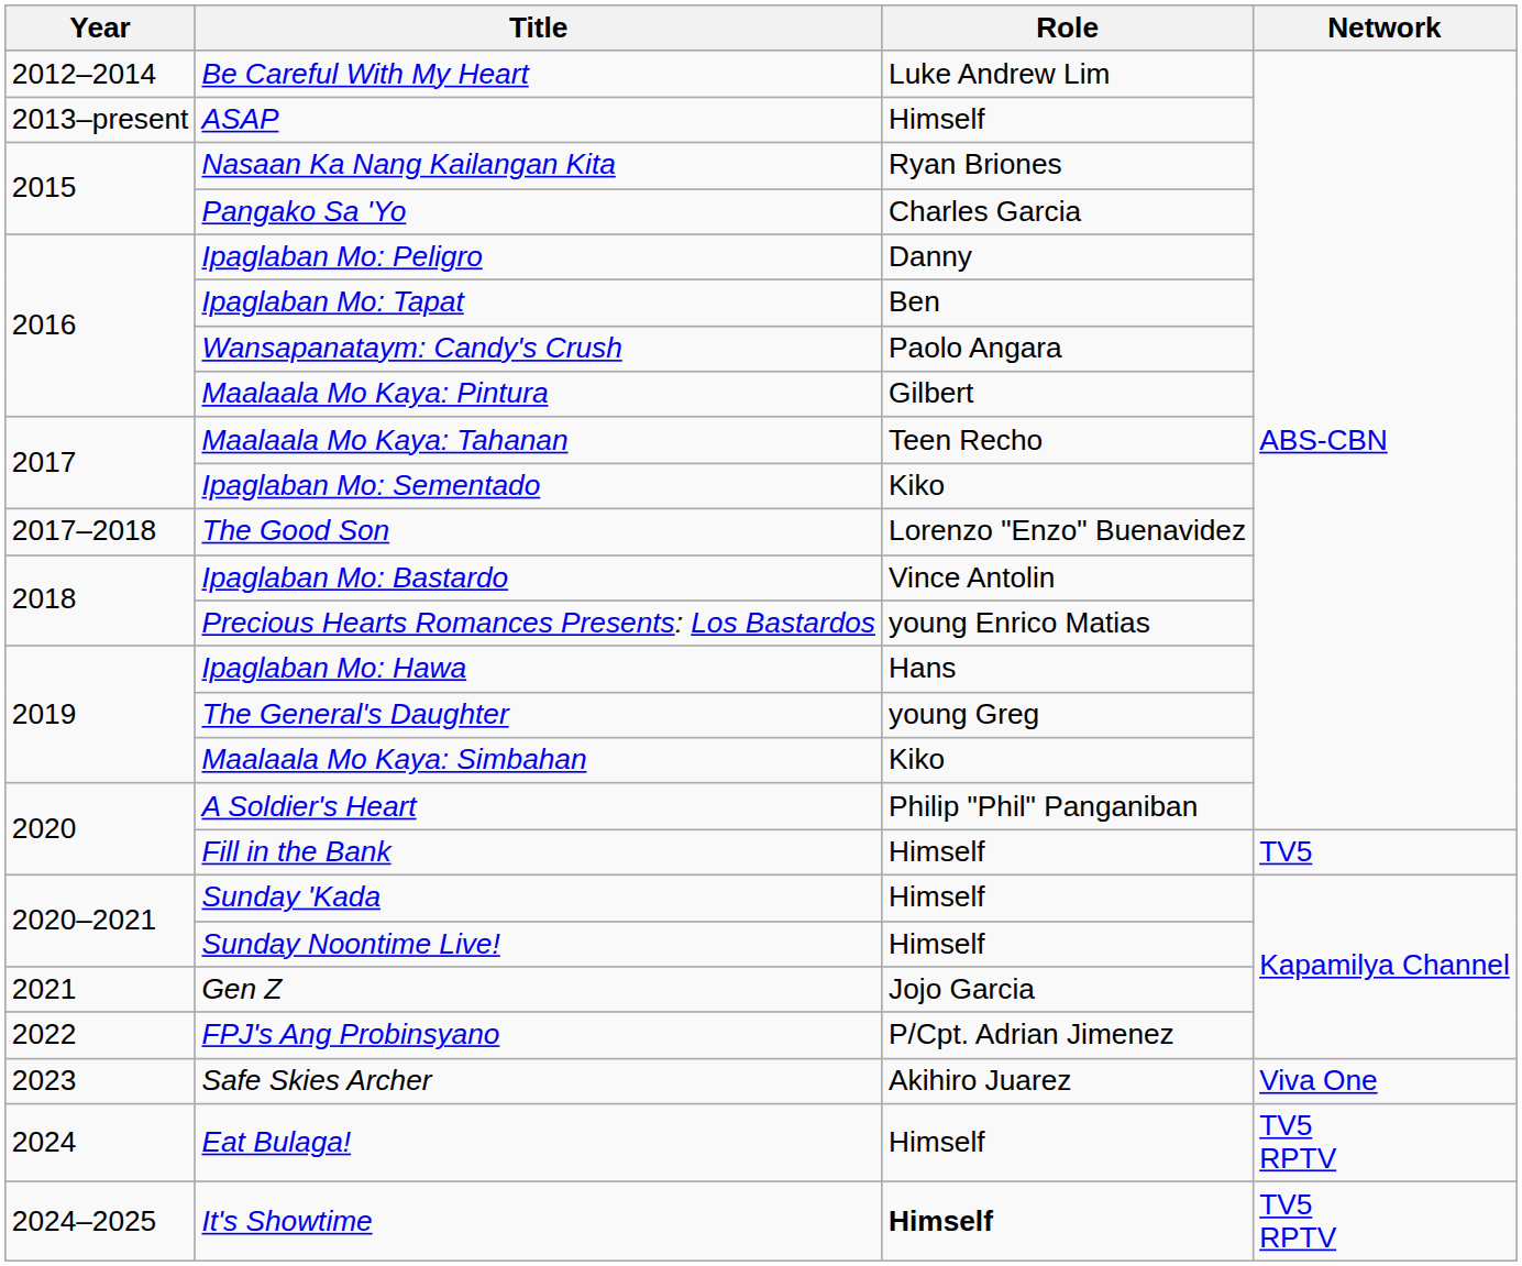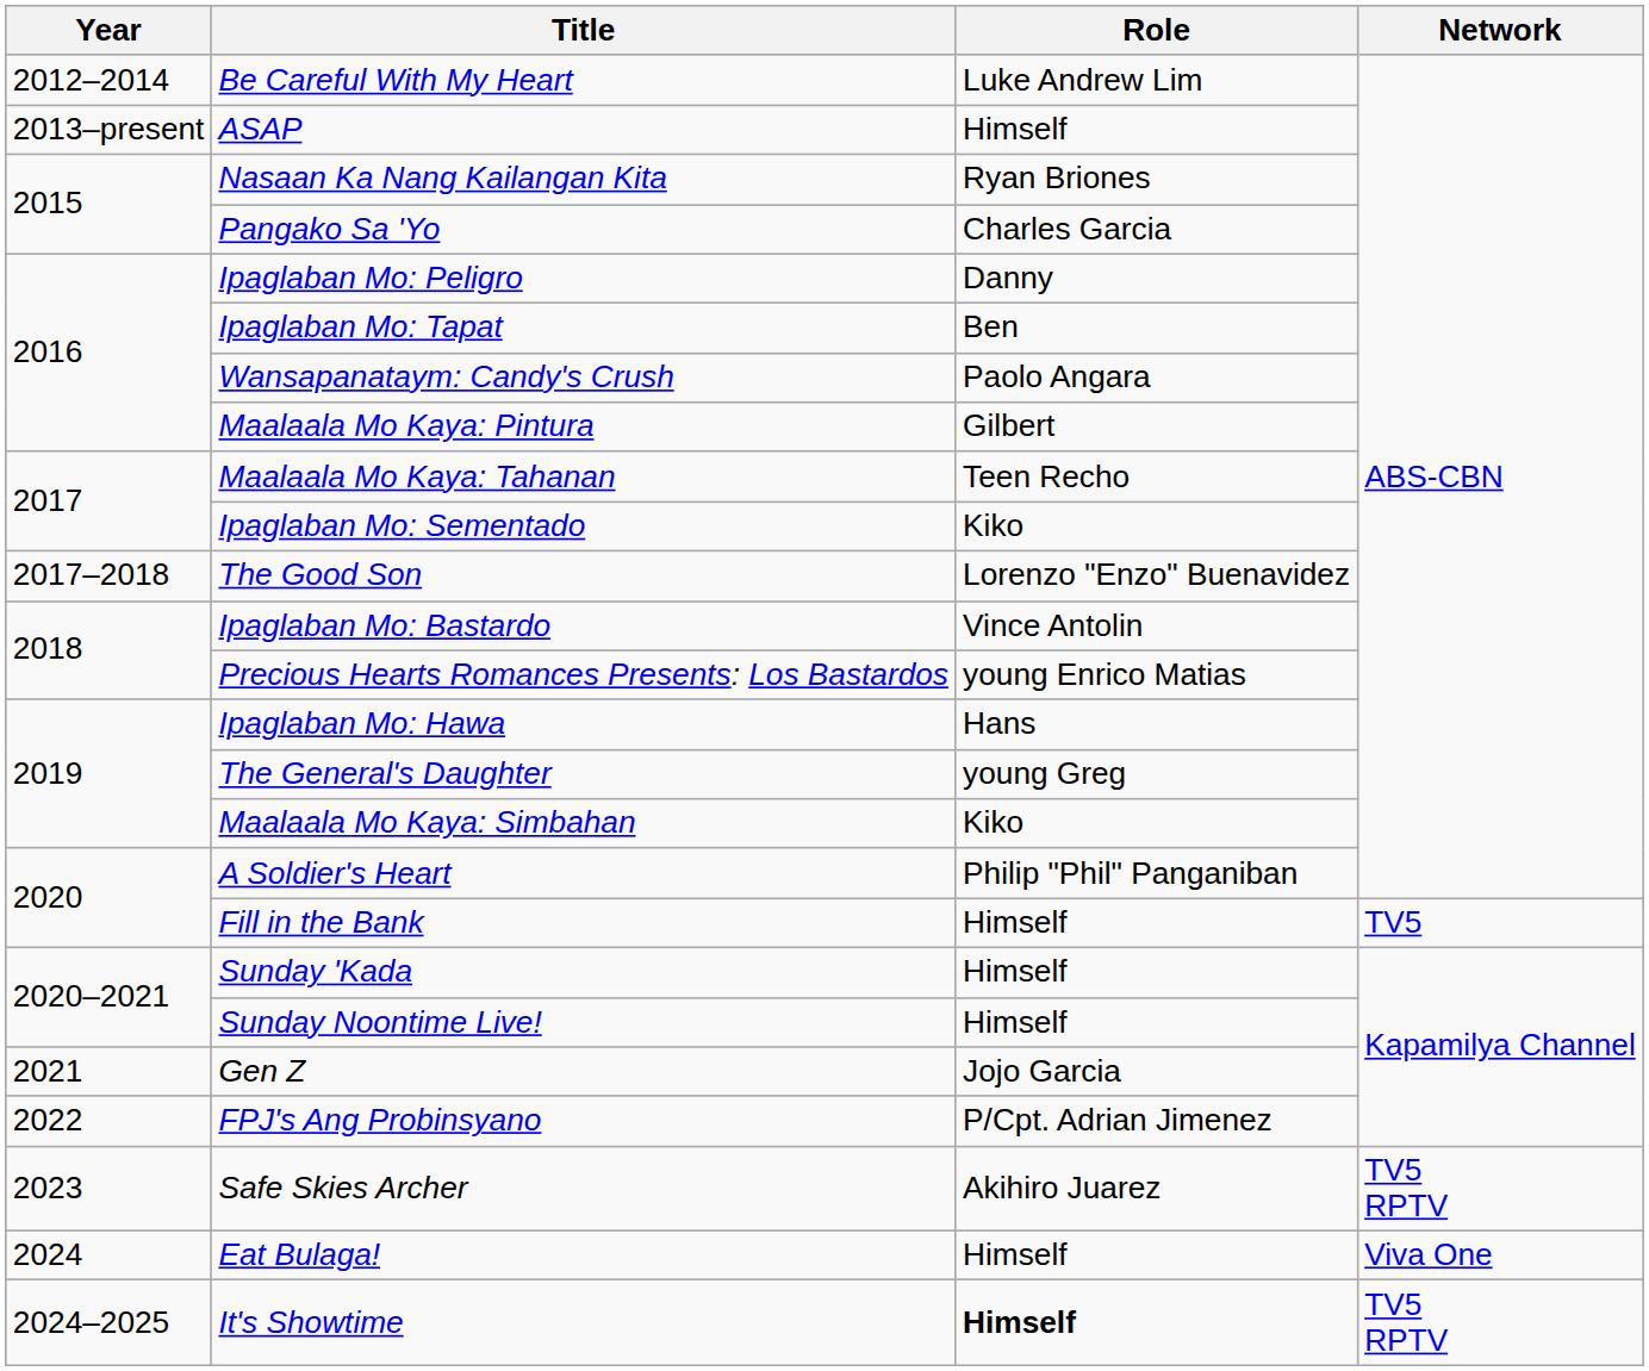 <table class="wikitable sortable">
 <tr>
 <th>Year</th>
 <th>Title</th>
 <th>Role</th>
 <th>Network</th>
 </tr>
 <tr>
 <td>2012–2014</td>
 <td><em><a href='#'>Be Careful With My Heart</a></em></td>
 <td>Luke Andrew Lim</td>
 <td rowspan="17"><a href='#'>ABS-CBN</a></td>
 </tr>
 <tr>
 <td>2013–present</td>
 <td><em><a href='#'>ASAP</a></em></td>
 <td>Himself</td>
 </tr>
 <tr>
 <td rowspan=2>2015</td>
 <td><em><a href='#'>Nasaan Ka Nang Kailangan Kita</a></em></td>
 <td>Ryan Briones</td>
 </tr>
 <tr>
 <td><em><a href='#'>Pangako Sa 'Yo</a></em></td>
 <td>Charles Garcia</td>
 </tr>
 <tr>
 <td rowspan=4>2016</td>
 <td><em><a href='#'>Ipaglaban Mo: Peligro</a></em></td>
 <td>Danny</td>
 </tr>
 <tr>
 <td><em><a href='#'>Ipaglaban Mo: Tapat</a></em></td>
 <td>Ben</td>
 </tr>
 <tr>
 <td><em><a href='#'>Wansapanataym: Candy's Crush</a></em></td>
 <td>Paolo Angara</td>
 </tr>
 <tr>
 <td><em><a href='#'>Maalaala Mo Kaya: Pintura</a></em></td>
 <td>Gilbert</td>
 </tr>
 <tr>
 <td rowspan=2>2017</td>
 <td><em><a href='#'>Maalaala Mo Kaya: Tahanan</a></em></td>
 <td>Teen Recho</td>
 </tr>
 <tr>
 <td><em><a href='#'>Ipaglaban Mo: Sementado</a></em></td>
 <td>Kiko</td>
 </tr>
 <tr>
 <td>2017–2018</td>
 <td><em><a href='#'>The Good Son</a></em></td>
 <td>Lorenzo "Enzo" Buenavidez</td>
 </tr>
 <tr>
 <td rowspan=2>2018</td>
 <td><em><a href='#'>Ipaglaban Mo: Bastardo</a></em></td>
 <td>Vince Antolin</td>
 </tr>
 <tr>
 <td><em><a href='#'>Precious Hearts Romances Presents</a>: <a href='#'>Los Bastardos</a></em></td>
 <td>young Enrico Matias</td>
 </tr>
 <tr>
 <td rowspan="3">2019</td>
 <td><em><a href='#'>Ipaglaban Mo: Hawa</a></em></td>
 <td>Hans</td>
 </tr>
 <tr>
 <td><em><a href='#'>The General's Daughter</a></em></td>
 <td>young Greg</td>
 </tr>
 <tr>
 <td><em><a href='#'>Maalaala Mo Kaya: Simbahan</a></em></td>
 <td>Kiko</td>
 </tr>
 <tr>
 <td rowspan="2">2020</td>
 <td><em><a href='#'>A Soldier's Heart</a></em></td>
 <td>Philip "Phil" Panganiban</td>
 </tr>
 <tr>
 <td><em><a href='#'>Fill in the Bank</a></em></td>
 <td>Himself</td>
 <td><a href='#'>TV5</a></td>
 </tr>
 <tr>
 <td rowspan="2">2020–2021</td>
 <td><em><a href='#'>Sunday 'Kada</a></em></td>
 <td>Himself</td>
 <td rowspan="4"><a href='#'>Kapamilya Channel</a></td>
 </tr>
 <tr>
 <td><em><a href='#'>Sunday Noontime Live!</a></em></td>
 <td>Himself</td>
 </tr>
 <tr>
 <td>2021</td>
 <td><em>Gen Z</em></td>
 <td>Jojo Garcia</td>
 </tr>
 <tr>
 <td>2022</td>
 <td><em><a href='#'>FPJ's Ang Probinsyano</a></em></td>
 <td>P/Cpt. Adrian Jimenez</td>
 </tr>
 <tr>
 <td>2023</td>
 <td><em>Safe Skies Archer</em></td>
 <td>Akihiro Juarez</td>
-<td><a href='#'>Viva One</a></td>
+<td><a href='#'>TV5</a> <br> <a href='#'>RPTV</a></td>
 </tr>
 <tr>
 <td>2024</td>
 <td><em><a href='#'>Eat Bulaga!</a></em></td>
 <td>Himself</td>
-<td><a href='#'>TV5</a> <br> <a href='#'>RPTV</a></td>
+<td><a href='#'>Viva One</a></td>
 </tr>
 <tr>
 <td>2024–2025</td>
 <td><em><a href='#'>It's Showtime</a></em></td>
 <td><strong>Himself</strong></td>
 <td><a href='#'>TV5</a> <br> <a href='#'>RPTV</a></td>
 </tr>
 </table>
